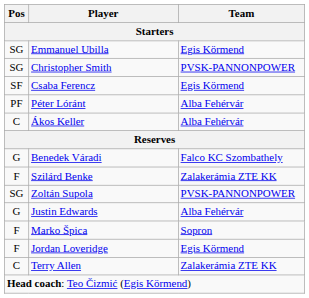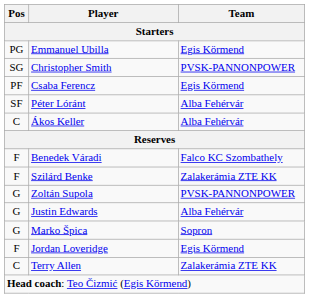 <table class="wikitable" style="text-align:center; font-size:90%;">
 <tr>
 <th scope="col" style="width:25px;">Pos</th>
 <th scope="col" style="width:190px;">Player</th>
 <th scope="col" style="width:160px;">Team</th>
 </tr>
 <tr>
 <th scope="col" colspan="5">Starters</th>
 </tr>
 <tr>
-<td>SG</td>
+<td>PG</td>
 <td style="text-align:left"> <a href='#'>Emmanuel Ubilla</a></td>
 <td style="text-align:left"><a href='#'>Egis Körmend</a></td>
 </tr>
 <tr>
 <td>SG</td>
 <td style="text-align:left"> <a href='#'>Christopher Smith</a></td>
 <td style="text-align:left"><a href='#'>PVSK-PANNONPOWER</a></td>
 </tr>
 <tr>
-<td>SF</td>
+<td>PF</td>
 <td style="text-align:left"> <a href='#'>Csaba Ferencz</a></td>
 <td style="text-align:left"><a href='#'>Egis Körmend</a></td>
 </tr>
 <tr>
-<td>PF</td>
+<td>SF</td>
 <td style="text-align:left"> <a href='#'>Péter Lóránt</a></td>
 <td style="text-align:left"><a href='#'>Alba Fehérvár</a></td>
 </tr>
 <tr>
 <td>C</td>
 <td style="text-align:left"> <a href='#'>Ákos Keller</a></td>
 <td style="text-align:left"><a href='#'>Alba Fehérvár</a></td>
 </tr>
 <tr>
 <th scope="col" colspan="5">Reserves</th>
 </tr>
 <tr>
-<td>G</td>
+<td>F</td>
 <td style="text-align:left"> <a href='#'>Benedek Váradi</a></td>
 <td style="text-align:left"><a href='#'>Falco KC Szombathely</a></td>
 </tr>
 <tr>
 <td>F</td>
 <td style="text-align:left"> <a href='#'>Szilárd Benke</a></td>
 <td style="text-align:left"><a href='#'>Zalakerámia ZTE KK</a></td>
 </tr>
 <tr>
-<td>SG</td>
+<td>G</td>
 <td style="text-align:left"> <a href='#'>Zoltán Supola</a></td>
 <td style="text-align:left"><a href='#'>PVSK-PANNONPOWER</a></td>
 </tr>
 <tr>
 <td>G</td>
 <td style="text-align:left"> <a href='#'>Justin Edwards</a></td>
 <td style="text-align:left"><a href='#'>Alba Fehérvár</a></td>
 </tr>
 <tr>
-<td>F</td>
+<td>G</td>
 <td style="text-align:left"> <a href='#'>Marko Špica</a></td>
 <td style="text-align:left"><a href='#'>Sopron</a></td>
 </tr>
 <tr>
 <td>F</td>
 <td style="text-align:left"> <a href='#'>Jordan Loveridge</a></td>
 <td style="text-align:left"><a href='#'>Egis Körmend</a></td>
 </tr>
 <tr>
 <td>C</td>
 <td style="text-align:left"> <a href='#'>Terry Allen</a></td>
 <td style="text-align:left"><a href='#'>Zalakerámia ZTE KK</a></td>
 </tr>
 <tr>
 <td style="text-align:left" colspan="5"><strong>Head coach</strong>:  <a href='#'>Teo Čizmić</a> (<a href='#'>Egis Körmend</a>)</td>
 </tr>
 </table>
